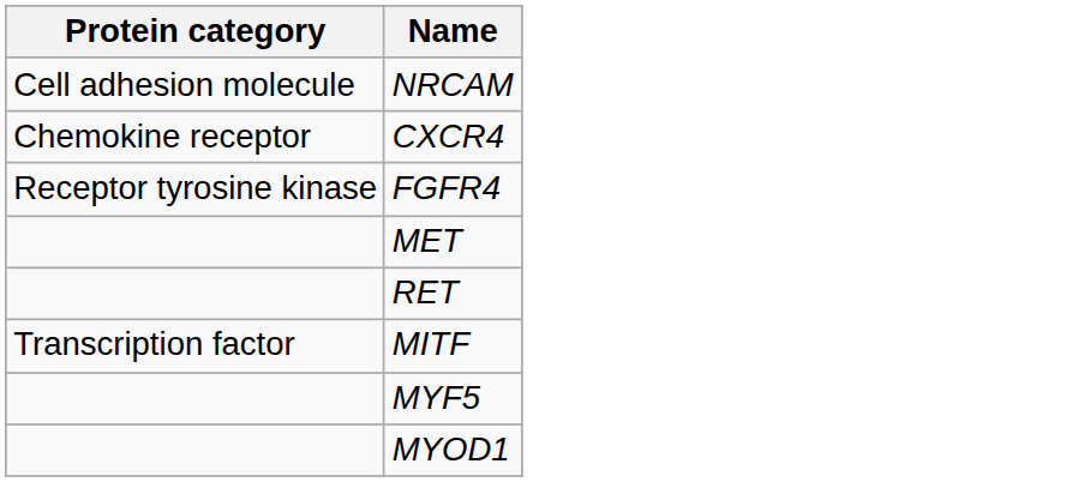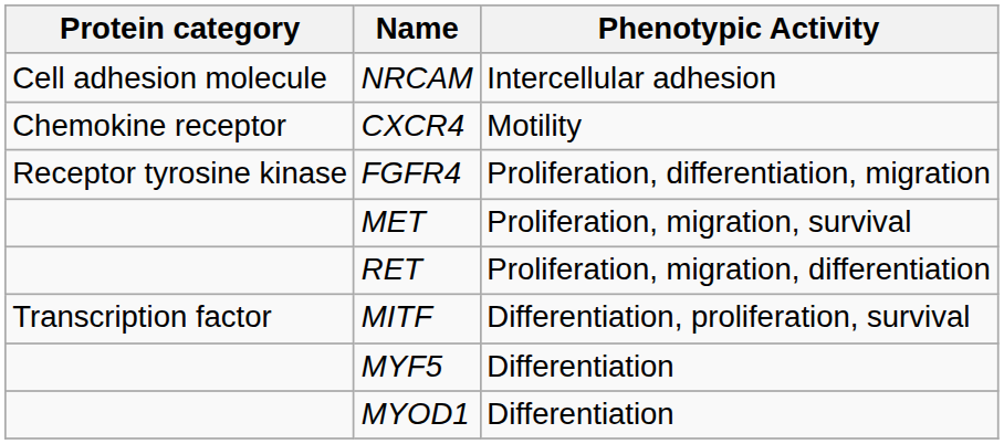 <table class="wikitable">
 <tr>
 <th>Protein  category</th>
 <th>Name</th>
+<th>Phenotypic  Activity</th>
 </tr>
 <tr>
 <td>Cell adhesion molecule</td>
 <td><em>NRCAM</em></td>
+<td>Intercellular adhesion</td>
 </tr>
 <tr>
 <td>Chemokine receptor</td>
 <td><em>CXCR4</em></td>
+<td>Motility</td>
 </tr>
 <tr>
 <td>Receptor tyrosine kinase</td>
 <td><em>FGFR4</em></td>
+<td>Proliferation,  differentiation, migration</td>
 </tr>
 <tr>
 <td></td>
 <td><em>MET</em></td>
+<td>Proliferation, migration,  survival</td>
 </tr>
 <tr>
 <td></td>
 <td><em>RET</em></td>
+<td>Proliferation, migration,  differentiation</td>
 </tr>
 <tr>
 <td>Transcription factor</td>
 <td><em>MITF</em></td>
+<td>Differentiation,  proliferation, survival</td>
 </tr>
 <tr>
 <td></td>
 <td><em>MYF5</em></td>
+<td>Differentiation</td>
 </tr>
 <tr>
 <td></td>
 <td><em>MYOD1</em></td>
+<td>Differentiation</td>
 </tr>
 </table>
